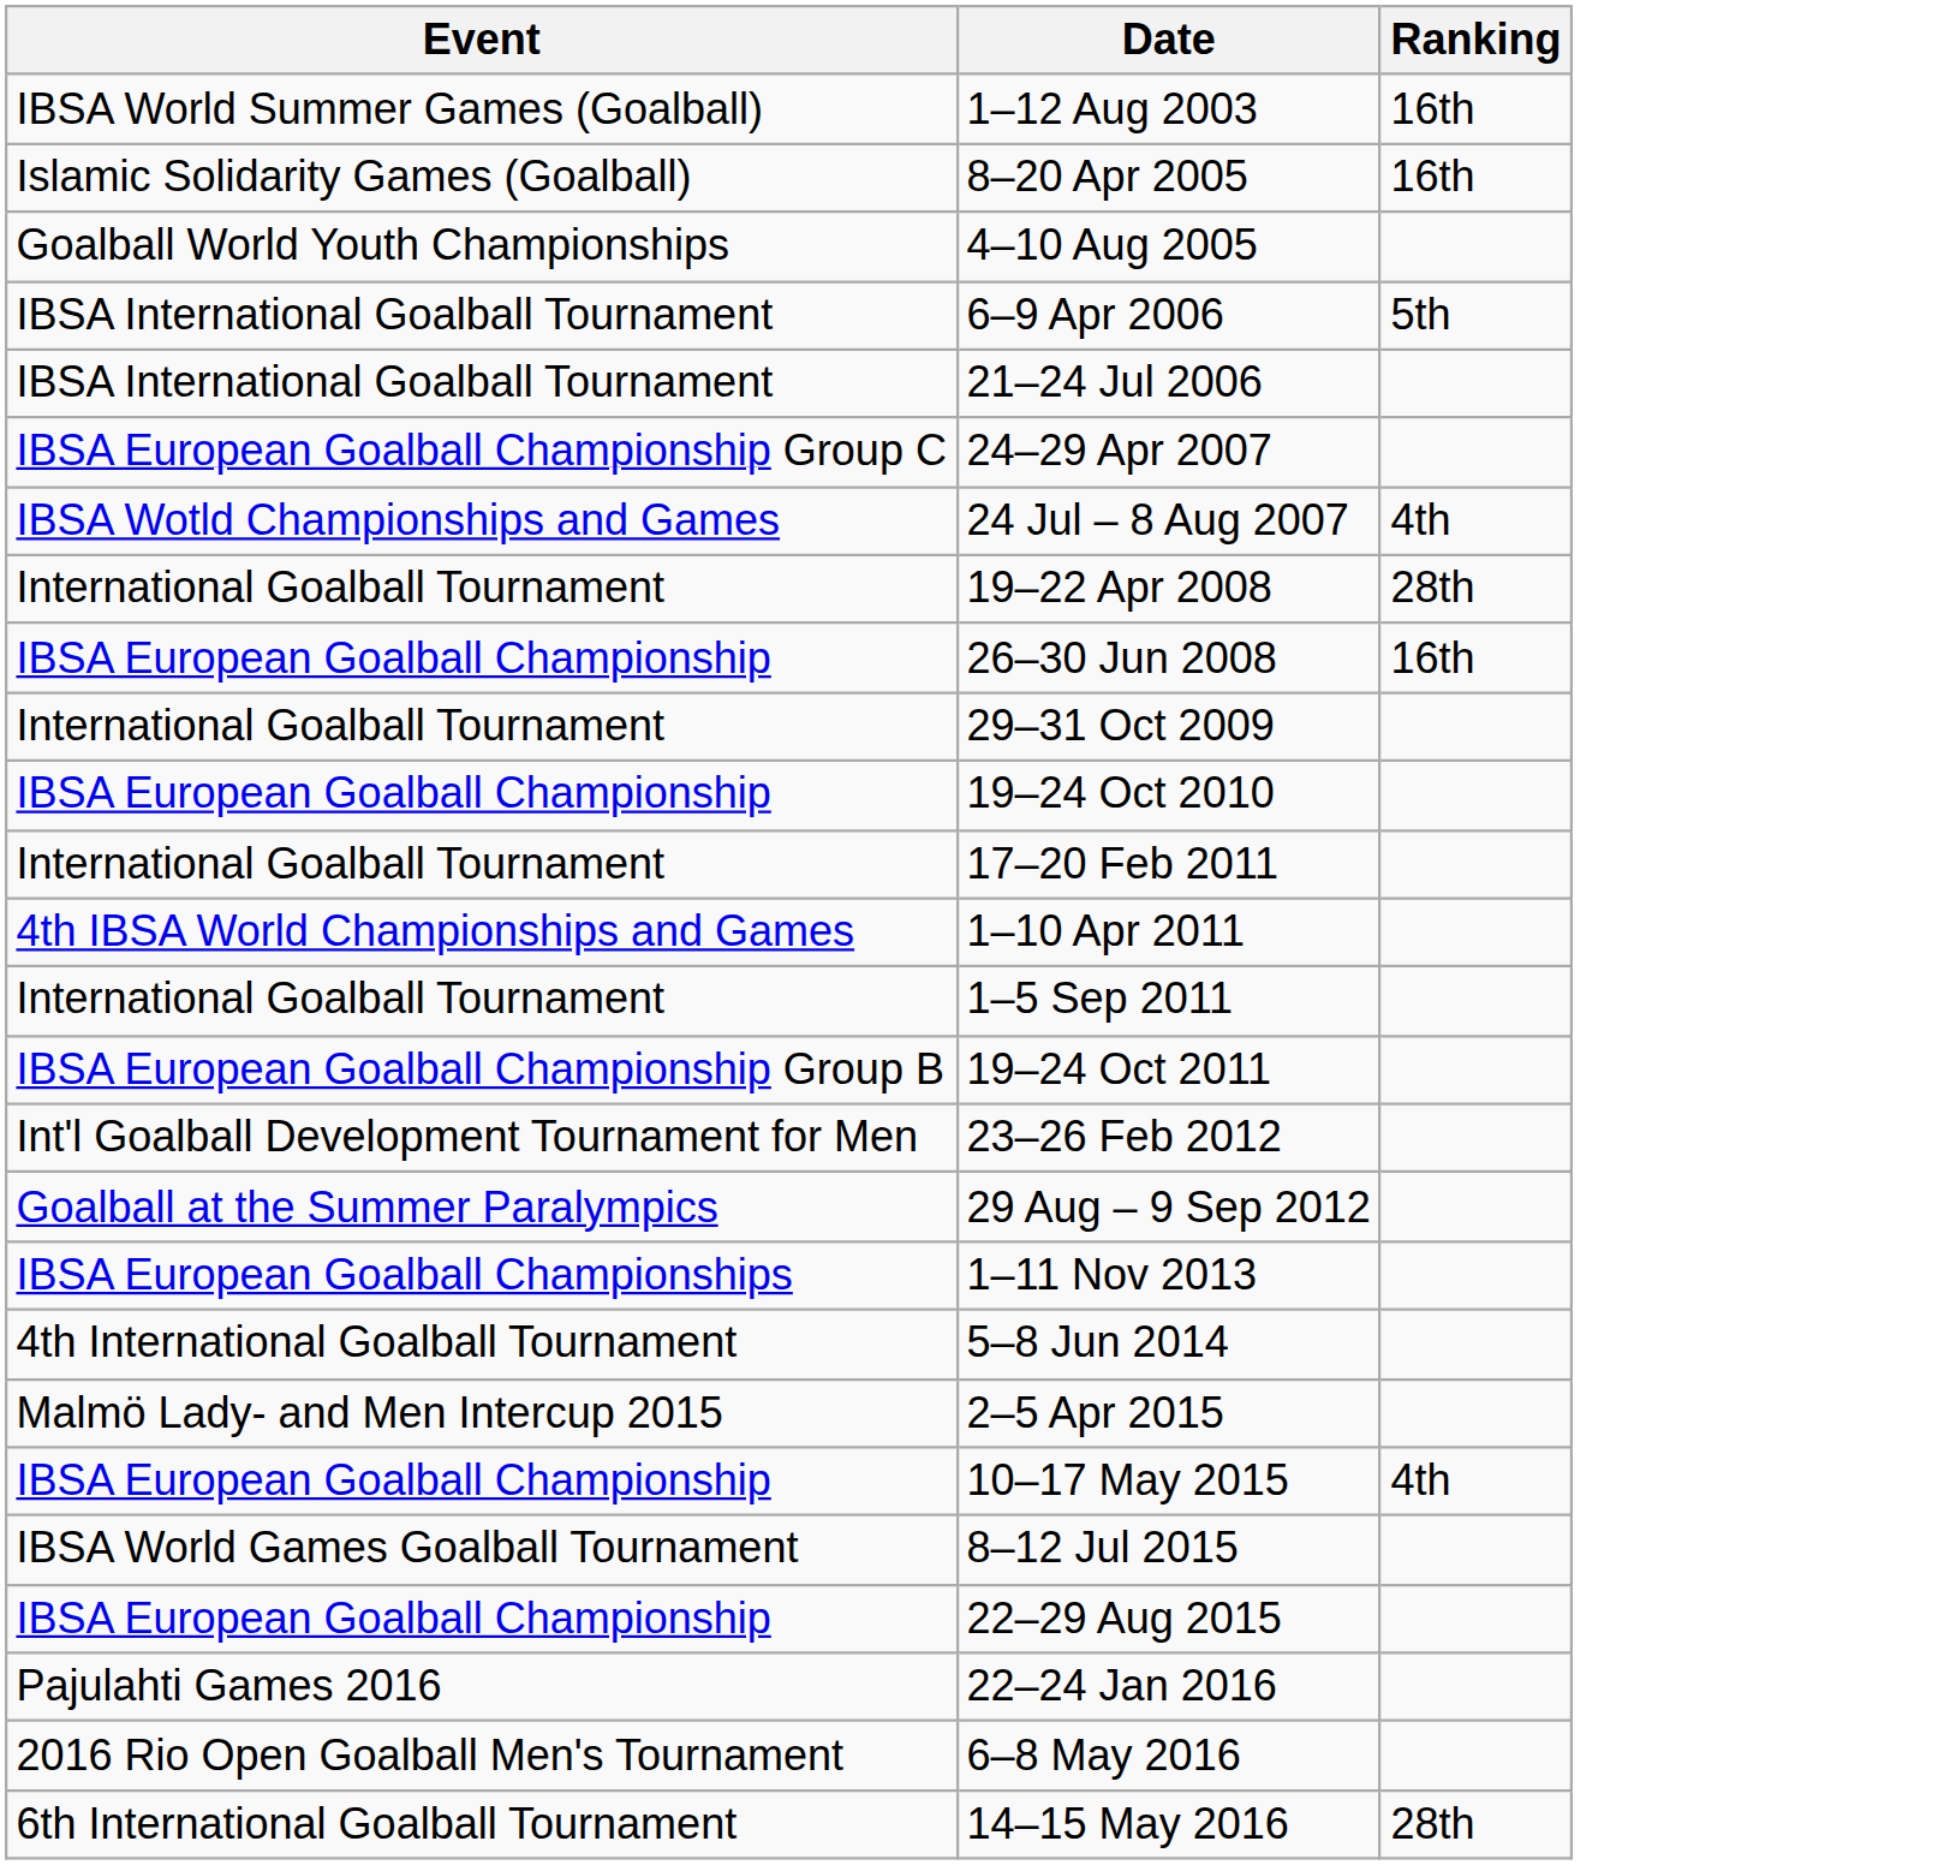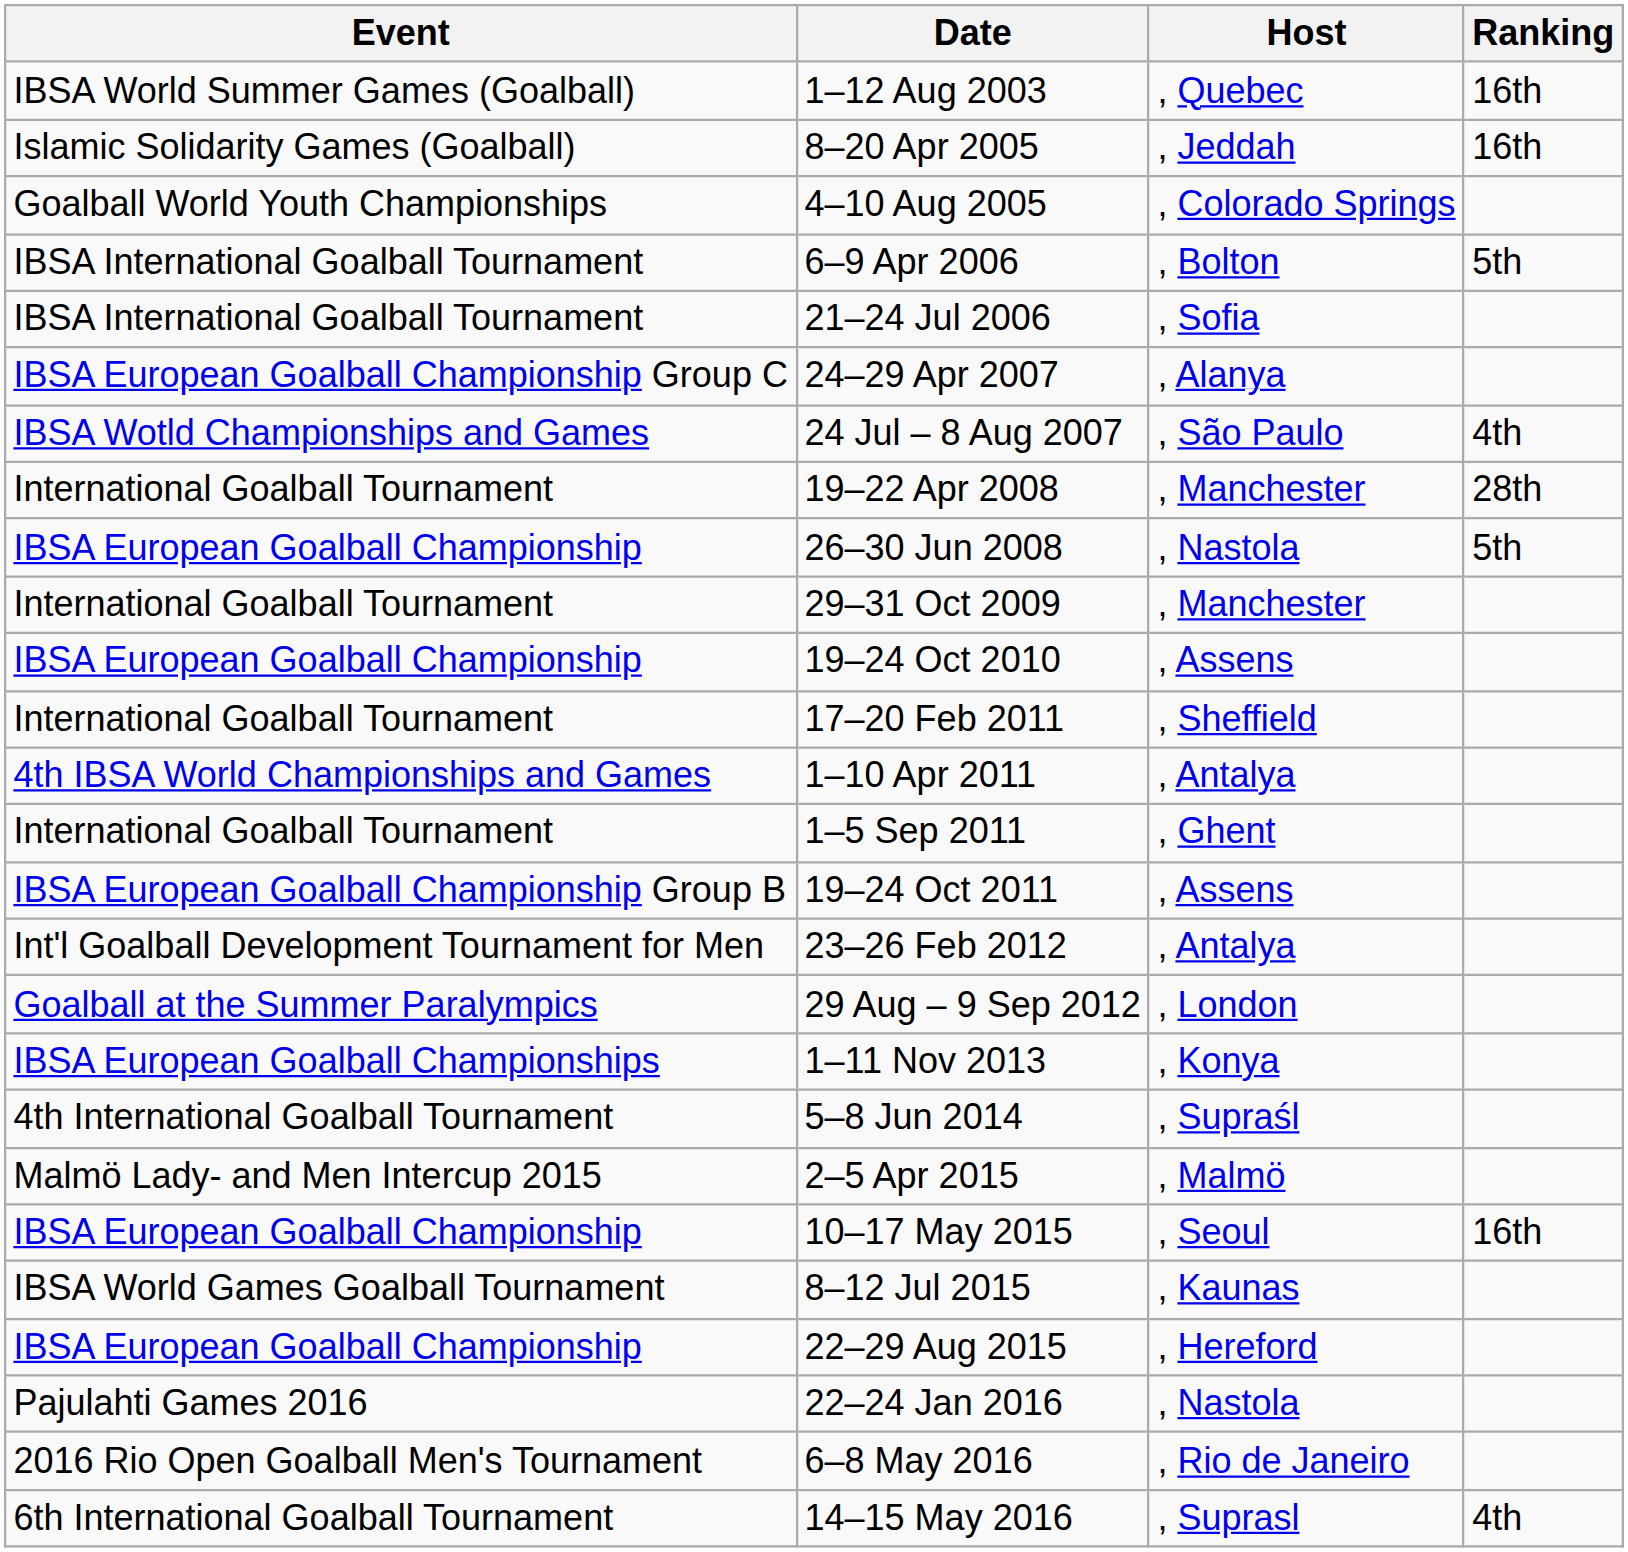 <table class="wikitable">
 <tr>
 <th>Event</th>
 <th>Date</th>
+<th>Host</th>
 <th>Ranking</th>
 </tr>
 <tr>
 <td>IBSA World Summer Games (Goalball)</td>
 <td>1–12 Aug 2003</td>
+<td>, <a href='#'>Quebec</a></td>
 <td>16th</td>
 </tr>
 <tr>
 <td>Islamic Solidarity Games (Goalball)</td>
 <td>8–20 Apr 2005</td>
+<td>, <a href='#'>Jeddah</a></td>
 <td>16th</td>
 </tr>
 <tr>
 <td>Goalball World Youth Championships</td>
 <td>4–10 Aug 2005</td>
+<td>, <a href='#'>Colorado Springs</a></td>
 <td></td>
 </tr>
 <tr>
 <td>IBSA International Goalball Tournament</td>
 <td>6–9 Apr 2006</td>
+<td>, <a href='#'>Bolton</a></td>
 <td>5th</td>
 </tr>
 <tr>
 <td>IBSA International Goalball Tournament</td>
 <td>21–24 Jul 2006</td>
+<td>, <a href='#'>Sofia</a></td>
 <td></td>
 </tr>
 <tr>
 <td><a href='#'>IBSA European Goalball Championship</a> Group C</td>
 <td>24–29 Apr 2007</td>
+<td>, <a href='#'>Alanya</a></td>
 <td></td>
 </tr>
 <tr>
 <td><a href='#'>IBSA Wotld Championships and Games</a></td>
 <td>24 Jul – 8 Aug 2007</td>
+<td>, <a href='#'>São Paulo</a></td>
 <td>4th</td>
 </tr>
 <tr>
 <td>International Goalball Tournament</td>
 <td>19–22 Apr 2008</td>
+<td>, <a href='#'>Manchester</a></td>
 <td>28th</td>
 </tr>
 <tr>
 <td><a href='#'>IBSA European Goalball Championship</a></td>
 <td>26–30 Jun 2008</td>
-<td>16th</td>
+<td>, <a href='#'>Nastola</a></td>
+<td>5th</td>
 </tr>
 <tr>
 <td>International Goalball Tournament</td>
 <td>29–31 Oct 2009</td>
+<td>, <a href='#'>Manchester</a></td>
 <td></td>
 </tr>
 <tr>
 <td><a href='#'>IBSA European Goalball Championship</a></td>
 <td>19–24 Oct 2010</td>
+<td>, <a href='#'>Assens</a></td>
 <td></td>
 </tr>
 <tr>
 <td>International Goalball Tournament</td>
 <td>17–20 Feb 2011</td>
+<td>, <a href='#'>Sheffield</a></td>
 <td></td>
 </tr>
 <tr>
 <td><a href='#'>4th IBSA World Championships and Games</a></td>
 <td>1–10 Apr 2011</td>
+<td>, <a href='#'>Antalya</a></td>
 <td></td>
 </tr>
 <tr>
 <td>International Goalball Tournament</td>
 <td>1–5 Sep 2011</td>
+<td>, <a href='#'>Ghent</a></td>
 <td></td>
 </tr>
 <tr>
 <td><a href='#'>IBSA European Goalball Championship</a> Group B</td>
 <td>19–24 Oct 2011</td>
+<td>, <a href='#'>Assens</a></td>
 <td></td>
 </tr>
 <tr>
 <td>Int'l Goalball Development Tournament for Men</td>
 <td>23–26 Feb 2012</td>
+<td>, <a href='#'>Antalya</a></td>
 <td></td>
 </tr>
 <tr>
 <td><a href='#'>Goalball at the Summer Paralympics</a></td>
 <td>29 Aug – 9 Sep 2012</td>
+<td>, <a href='#'>London</a></td>
 <td></td>
 </tr>
 <tr>
 <td><a href='#'>IBSA European Goalball Championships</a></td>
 <td>1–11 Nov 2013</td>
+<td>, <a href='#'>Konya</a></td>
 <td></td>
 </tr>
 <tr>
 <td>4th International Goalball Tournament</td>
 <td>5–8 Jun 2014</td>
+<td>, <a href='#'>Supraśl</a></td>
 <td></td>
 </tr>
 <tr>
 <td>Malmö Lady- and Men Intercup 2015</td>
 <td>2–5 Apr 2015</td>
+<td>, <a href='#'>Malmö</a></td>
 <td></td>
 </tr>
 <tr>
 <td><a href='#'>IBSA European Goalball Championship</a></td>
 <td>10–17 May 2015</td>
-<td>4th</td>
+<td>, <a href='#'>Seoul</a></td>
+<td>16th</td>
 </tr>
 <tr>
 <td>IBSA World Games Goalball Tournament</td>
 <td>8–12 Jul 2015</td>
+<td>, <a href='#'>Kaunas</a></td>
 <td></td>
 </tr>
 <tr>
 <td><a href='#'>IBSA European Goalball Championship</a></td>
 <td>22–29 Aug 2015</td>
+<td>, <a href='#'>Hereford</a></td>
 <td></td>
 </tr>
 <tr>
 <td>Pajulahti Games 2016</td>
 <td>22–24 Jan 2016</td>
+<td>, <a href='#'>Nastola</a></td>
 <td></td>
 </tr>
 <tr>
 <td>2016 Rio Open Goalball Men's Tournament</td>
 <td>6–8 May 2016</td>
+<td>, <a href='#'>Rio de Janeiro</a></td>
 <td></td>
 </tr>
 <tr>
 <td>6th International Goalball Tournament</td>
 <td>14–15 May 2016</td>
-<td>28th</td>
+<td>, <a href='#'>Suprasl</a></td>
+<td>4th</td>
 </tr>
 </table>
